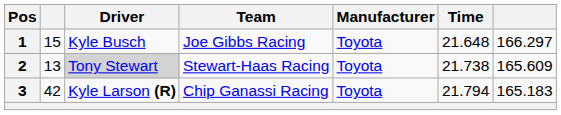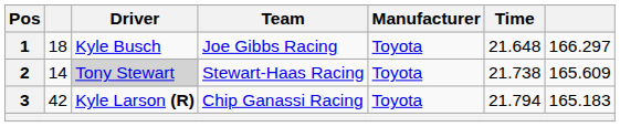 <table class="wikitable" style="font-size:95%">
 <tr>
 <th>Pos</th>
 <th></th>
 <th>Driver</th>
 <th>Team</th>
 <th>Manufacturer</th>
 <th>Time</th>
 <th></th>
 </tr>
 <tr>
 <th>1</th>
-<td>15</td>
+<td>18</td>
 <td><a href='#'>Kyle Busch</a></td>
 <td><a href='#'>Joe Gibbs Racing</a></td>
 <td><a href='#'>Toyota</a></td>
 <td>21.648</td>
 <td>166.297</td>
 </tr>
 <tr>
 <th>2</th>
-<td>13</td>
+<td>14</td>
 <td style="background: lightgrey;"><a href='#'>Tony Stewart</a></td>
 <td><a href='#'>Stewart-Haas Racing</a></td>
 <td><a href='#'>Toyota</a></td>
 <td>21.738</td>
 <td>165.609</td>
 </tr>
 <tr>
 <th>3</th>
 <td>42</td>
 <td><a href='#'>Kyle Larson</a> <strong>(R)</strong></td>
 <td><a href='#'>Chip Ganassi Racing</a></td>
 <td><a href='#'>Toyota</a></td>
 <td>21.794</td>
 <td>165.183</td>
 </tr>
 <tr>
 <th colspan="7"></th>
 </tr>
 </table>
